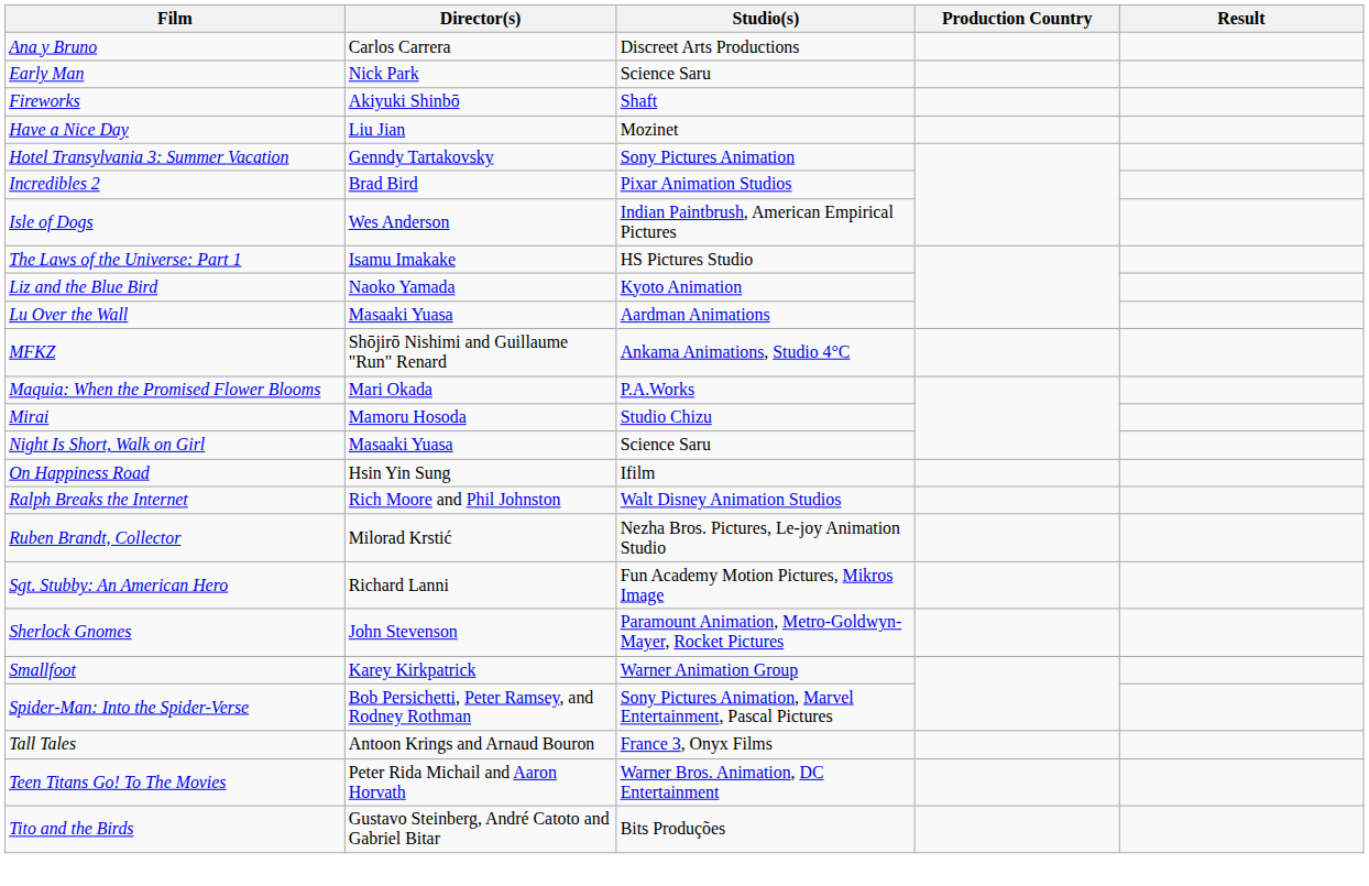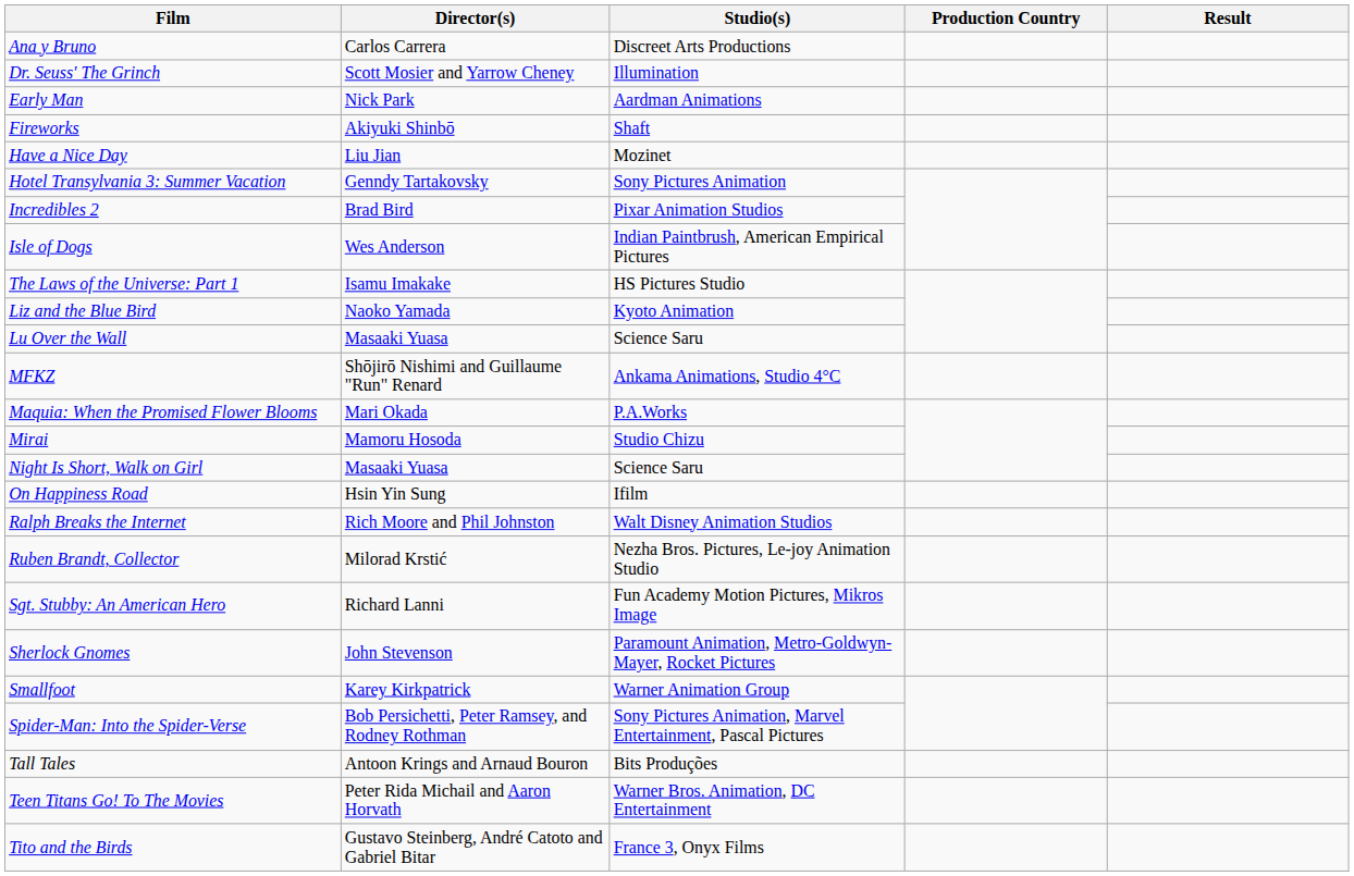 <table class="wikitable">
 <tr>
 <th scope="col" style="width:25%;">Film</th>
 <th scope="col" style="width:20%;">Director(s)</th>
 <th scope="col" style="width:22%;">Studio(s)</th>
 <th scope="col" style="width:15%;">Production Country</th>
 <th scope="col">Result</th>
 </tr>
 <tr>
 <td><em><a href='#'>Ana y Bruno</a></em></td>
 <td>Carlos Carrera</td>
 <td>Discreet Arts Productions</td>
 <td></td>
 <td></td>
 </tr>
 <tr>
+<td><em><a href='#'>Dr. Seuss' The Grinch</a></em></td>
+<td><a href='#'>Scott Mosier</a> and <a href='#'>Yarrow Cheney</a></td>
+<td><a href='#'>Illumination</a></td>
+<td></td>
+<td></td>
+</tr>
+<tr>
 <td><em><a href='#'>Early Man</a></em></td>
 <td><a href='#'>Nick Park</a></td>
-<td>Science Saru</td>
+<td><a href='#'>Aardman Animations</a></td>
 <td></td>
 <td></td>
 </tr>
 <tr>
 <td><em><a href='#'>Fireworks</a></em></td>
 <td><a href='#'>Akiyuki Shinbō</a></td>
 <td><a href='#'>Shaft</a></td>
 <td></td>
 <td></td>
 </tr>
 <tr>
 <td><em><a href='#'>Have a Nice Day</a></em></td>
 <td><a href='#'>Liu Jian</a></td>
 <td>Mozinet</td>
 <td></td>
 <td></td>
 </tr>
 <tr>
 <td><em><a href='#'>Hotel Transylvania 3: Summer Vacation</a></em></td>
 <td><a href='#'>Genndy Tartakovsky</a></td>
 <td><a href='#'>Sony Pictures Animation</a></td>
 <td rowspan="3"></td>
 <td></td>
 </tr>
 <tr>
 <td><em><a href='#'>Incredibles 2</a></em></td>
 <td><a href='#'>Brad Bird</a></td>
 <td><a href='#'>Pixar Animation Studios</a></td>
 <td></td>
 </tr>
 <tr>
 <td><em><a href='#'>Isle of Dogs</a></em></td>
 <td><a href='#'>Wes Anderson</a></td>
 <td><a href='#'>Indian Paintbrush</a>, American Empirical Pictures</td>
 <td></td>
 </tr>
 <tr>
 <td><a href='#'><em>The Laws of the Universe: Part 1</em></a></td>
 <td><a href='#'>Isamu Imakake</a></td>
 <td>HS Pictures Studio</td>
 <td rowspan="3"></td>
 <td></td>
 </tr>
 <tr>
 <td><em><a href='#'>Liz and the Blue Bird</a></em></td>
 <td><a href='#'>Naoko Yamada</a></td>
 <td><a href='#'>Kyoto Animation</a></td>
 <td></td>
 </tr>
 <tr>
 <td><em><a href='#'>Lu Over the Wall</a></em> <em></em></td>
 <td><a href='#'>Masaaki Yuasa</a></td>
-<td><a href='#'>Aardman Animations</a></td>
+<td>Science Saru</td>
 <td></td>
 </tr>
 <tr>
 <td><a href='#'><em>MFKZ</em></a></td>
 <td>Shōjirō Nishimi and Guillaume "Run" Renard</td>
 <td><a href='#'>Ankama Animations</a>, <a href='#'>Studio 4°C</a></td>
 <td><br></td>
 <td></td>
 </tr>
 <tr>
 <td><em><a href='#'>Maquia: When the Promised Flower Blooms</a></em></td>
 <td><a href='#'>Mari Okada</a></td>
 <td><a href='#'>P.A.Works</a></td>
 <td rowspan="3"></td>
 <td></td>
 </tr>
 <tr>
 <td><a href='#'><em>Mirai</em></a></td>
 <td><a href='#'>Mamoru Hosoda</a></td>
 <td><a href='#'>Studio Chizu</a></td>
 <td></td>
 </tr>
 <tr>
 <td><a href='#'><em>Night Is Short, Walk on Girl</em></a></td>
 <td><a href='#'>Masaaki Yuasa</a></td>
 <td>Science Saru</td>
 <td></td>
 </tr>
 <tr>
 <td><em><a href='#'>On Happiness Road</a></em></td>
 <td>Hsin Yin Sung</td>
 <td>Ifilm</td>
 <td></td>
 <td></td>
 </tr>
 <tr>
 <td><em><a href='#'>Ralph Breaks the Internet</a></em></td>
 <td><a href='#'>Rich Moore</a> and <a href='#'>Phil Johnston</a></td>
 <td><a href='#'>Walt Disney Animation Studios</a></td>
 <td></td>
 <td></td>
 </tr>
 <tr>
 <td><em><a href='#'>Ruben Brandt, Collector</a></em></td>
 <td>Milorad Krstić</td>
 <td>Nezha Bros. Pictures, Le-joy Animation Studio</td>
 <td></td>
 <td></td>
 </tr>
 <tr>
 <td><em><a href='#'>Sgt. Stubby: An American Hero</a></em></td>
 <td>Richard Lanni</td>
 <td>Fun Academy Motion Pictures, <a href='#'>Mikros Image</a></td>
 <td></td>
 <td></td>
 </tr>
 <tr>
 <td><em><a href='#'>Sherlock Gnomes</a></em></td>
 <td><a href='#'>John Stevenson</a></td>
 <td><a href='#'>Paramount Animation</a>, <a href='#'>Metro-Goldwyn-Mayer</a>, <a href='#'>Rocket Pictures</a></td>
 <td><br></td>
 <td></td>
 </tr>
 <tr>
 <td><em><a href='#'>Smallfoot</a></em></td>
 <td><a href='#'>Karey Kirkpatrick</a></td>
 <td><a href='#'>Warner Animation Group</a></td>
 <td rowspan="2"></td>
 <td></td>
 </tr>
 <tr>
 <td><em><a href='#'>Spider-Man: Into the Spider-Verse</a></em></td>
 <td><a href='#'>Bob Persichetti</a>, <a href='#'>Peter Ramsey</a>, and <a href='#'>Rodney Rothman</a></td>
 <td><a href='#'>Sony Pictures Animation</a>, <a href='#'>Marvel Entertainment</a>, Pascal Pictures</td>
 <td></td>
 </tr>
 <tr>
 <td><em>Tall Tales</em></td>
 <td>Antoon Krings and Arnaud Bouron</td>
-<td><a href='#'>France 3</a>, Onyx Films</td>
+<td>Bits Produções</td>
 <td></td>
 <td></td>
 </tr>
 <tr>
 <td><em><a href='#'>Teen Titans Go! To The Movies</a></em></td>
 <td>Peter Rida Michail and <a href='#'>Aaron Horvath</a></td>
 <td><a href='#'>Warner Bros. Animation</a>, <a href='#'>DC Entertainment</a></td>
 <td></td>
 <td></td>
 </tr>
 <tr>
 <td><em><a href='#'>Tito and the Birds</a></em></td>
 <td>Gustavo Steinberg, André Catoto and Gabriel Bitar</td>
-<td>Bits Produções</td>
+<td><a href='#'>France 3</a>, Onyx Films</td>
 <td></td>
 <td></td>
 </tr>
 </table>
